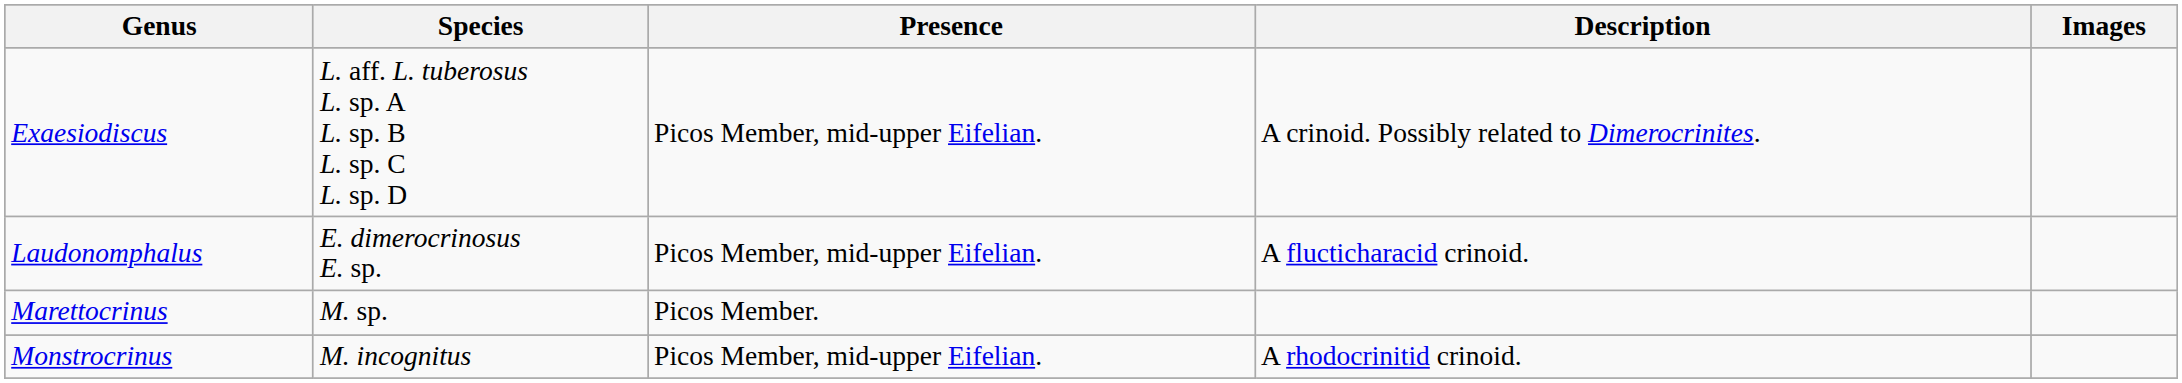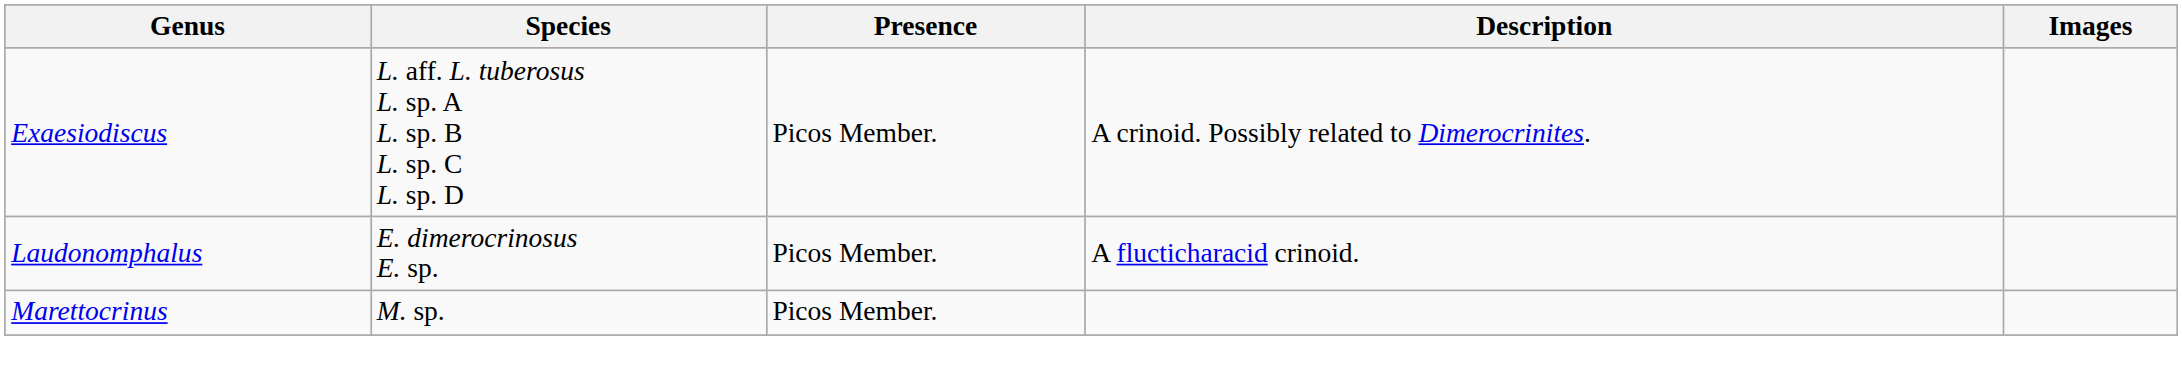 <table class="wikitable" align="center" width="100%">
 <tr>
 <th>Genus</th>
 <th>Species</th>
 <th>Presence</th>
 <th>Description</th>
 <th>Images</th>
 </tr>
 <tr>
 <td><em><a href='#'>Exaesiodiscus</a></em></td>
 <td><em>L.</em> aff. <em>L. tuberosus</em><br><em>L.</em> sp. A<br><em>L.</em> sp. B<br><em>L.</em> sp. C<br><em>L.</em> sp. D</td>
-<td>Picos Member, mid-upper <a href='#'>Eifelian</a>.</td>
+<td>Picos Member.</td>
 <td>A crinoid. Possibly related to <em><a href='#'>Dimerocrinites</a></em>.</td>
 <td></td>
 </tr>
 <tr>
 <td><em><a href='#'>Laudonomphalus</a></em></td>
 <td><em>E. dimerocrinosus</em><br><em>E.</em> sp.</td>
-<td>Picos Member, mid-upper <a href='#'>Eifelian</a>.</td>
+<td>Picos Member.</td>
 <td>A <a href='#'>flucticharacid</a> crinoid.</td>
 <td></td>
 </tr>
 <tr>
 <td><em><a href='#'>Marettocrinus</a></em></td>
 <td><em>M.</em> sp.</td>
 <td>Picos Member.</td>
 <td></td>
 <td></td>
 </tr>
-<tr>
-<td><em><a href='#'>Monstrocrinus</a></em></td>
-<td><em>M. incognitus</em></td>
-<td>Picos Member, mid-upper <a href='#'>Eifelian</a>.</td>
-<td>A <a href='#'>rhodocrinitid</a> crinoid.</td>
-<td></td>
-</tr>
 </table>
